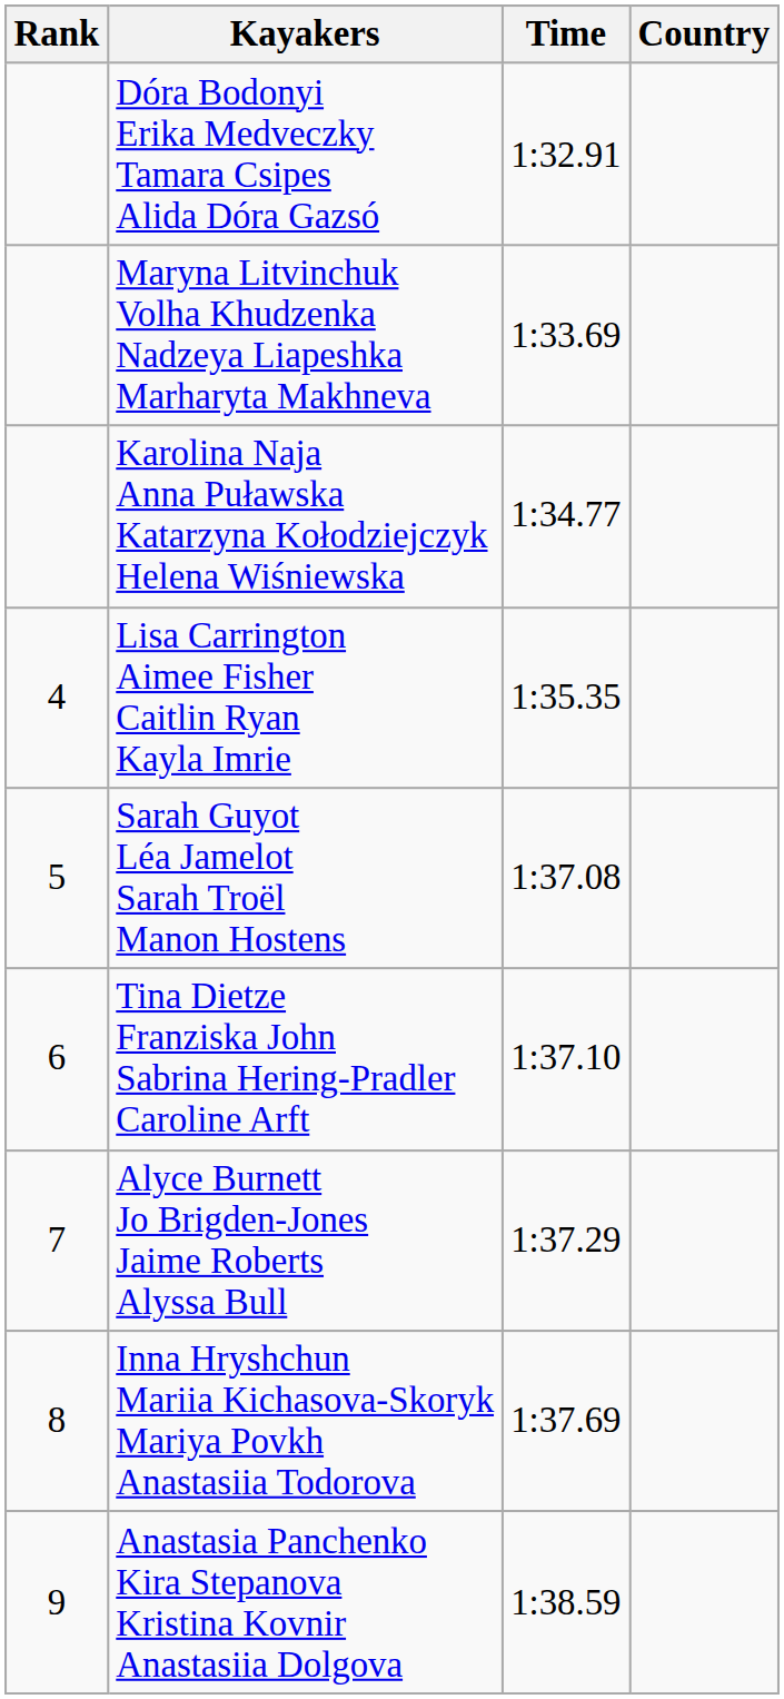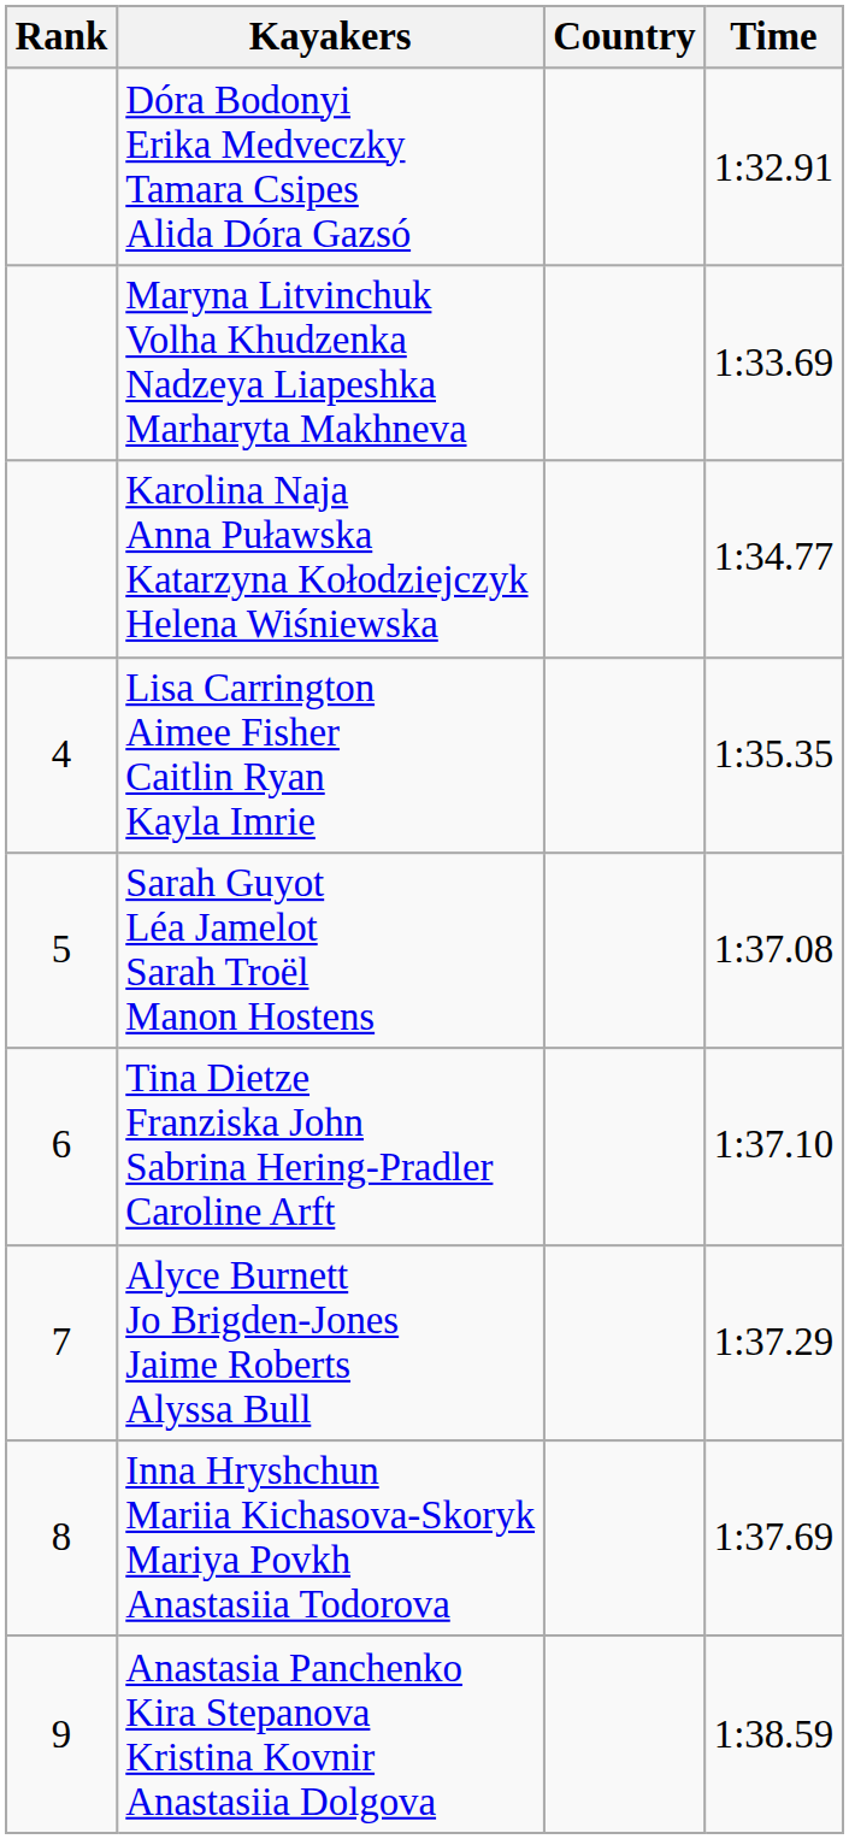 <table class="wikitable" style="text-align:center">
 <tr>
 <th>Rank</th>
 <th>Kayakers</th>
+<th>Country</th>
 <th>Time</th>
-<th>Country</th>
 </tr>
 <tr>
 <td></td>
 <td align="left"><a href='#'>Dóra Bodonyi</a><br><a href='#'>Erika Medveczky</a><br><a href='#'>Tamara Csipes</a><br><a href='#'>Alida Dóra Gazsó</a></td>
+<td align="left"></td>
 <td>1:32.91</td>
-<td align="left"></td>
 </tr>
 <tr>
 <td></td>
 <td align="left"><a href='#'>Maryna Litvinchuk</a><br><a href='#'>Volha Khudzenka</a><br><a href='#'>Nadzeya Liapeshka</a><br><a href='#'>Marharyta Makhneva</a></td>
+<td align="left"></td>
 <td>1:33.69</td>
-<td align="left"></td>
 </tr>
 <tr>
 <td></td>
 <td align="left"><a href='#'>Karolina Naja</a><br><a href='#'>Anna Puławska</a><br><a href='#'>Katarzyna Kołodziejczyk</a><br><a href='#'>Helena Wiśniewska</a></td>
+<td align="left"></td>
 <td>1:34.77</td>
-<td align="left"></td>
 </tr>
 <tr>
 <td>4</td>
 <td align="left"><a href='#'>Lisa Carrington</a><br><a href='#'>Aimee Fisher</a><br><a href='#'>Caitlin Ryan</a><br><a href='#'>Kayla Imrie</a></td>
+<td align="left"></td>
 <td>1:35.35</td>
-<td align="left"></td>
 </tr>
 <tr>
 <td>5</td>
 <td align="left"><a href='#'>Sarah Guyot</a><br><a href='#'>Léa Jamelot</a><br><a href='#'>Sarah Troël</a><br><a href='#'>Manon Hostens</a></td>
+<td align="left"></td>
 <td>1:37.08</td>
-<td align="left"></td>
 </tr>
 <tr>
 <td>6</td>
 <td align="left"><a href='#'>Tina Dietze</a><br><a href='#'>Franziska John</a><br><a href='#'>Sabrina Hering-Pradler</a><br><a href='#'>Caroline Arft</a></td>
+<td align="left"></td>
 <td>1:37.10</td>
-<td align="left"></td>
 </tr>
 <tr>
 <td>7</td>
 <td align="left"><a href='#'>Alyce Burnett</a><br><a href='#'>Jo Brigden-Jones</a><br><a href='#'>Jaime Roberts</a><br><a href='#'>Alyssa Bull</a></td>
+<td align="left"></td>
 <td>1:37.29</td>
-<td align="left"></td>
 </tr>
 <tr>
 <td>8</td>
 <td align="left"><a href='#'>Inna Hryshchun</a><br><a href='#'>Mariia Kichasova-Skoryk</a><br><a href='#'>Mariya Povkh</a><br><a href='#'>Anastasiia Todorova</a></td>
+<td align="left"></td>
 <td>1:37.69</td>
-<td align="left"></td>
 </tr>
 <tr>
 <td>9</td>
 <td align="left"><a href='#'>Anastasia Panchenko</a><br><a href='#'>Kira Stepanova</a><br><a href='#'>Kristina Kovnir</a><br><a href='#'>Anastasiia Dolgova</a></td>
+<td align="left"></td>
 <td>1:38.59</td>
-<td align="left"></td>
 </tr>
 </table>
